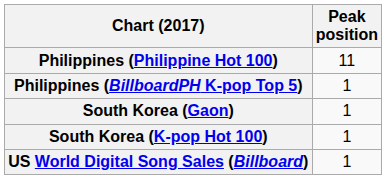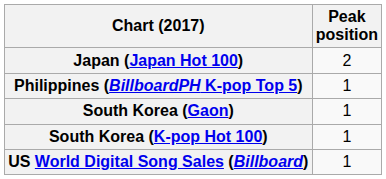 <table class="wikitable sortable plainrowheaders" style="text-align:center">
 <tr>
 <th scope="col">Chart (2017)</th>
 <th scope="col">Peak<br>position</th>
 </tr>
 <tr>
-<th scope="row">Philippines (<a href='#'>Philippine Hot 100</a>)</th>
-<td>11</td>
+<th scope="row">Japan (<a href='#'>Japan Hot 100</a>)</th>
+<td>2</td>
 </tr>
 <tr>
 <th scope="row">Philippines (<a href='#'><em>BillboardPH</em> K-pop Top 5</a>)</th>
 <td>1</td>
 </tr>
 <tr>
 <th scope="row">South Korea (<a href='#'>Gaon</a>)</th>
 <td>1</td>
 </tr>
 <tr>
 <th scope="row">South Korea (<a href='#'>K-pop Hot 100</a>)</th>
 <td>1</td>
 </tr>
 <tr>
 <th scope="row">US <a href='#'>World Digital Song Sales</a> (<em><a href='#'>Billboard</a></em>)</th>
 <td>1</td>
 </tr>
 </table>
